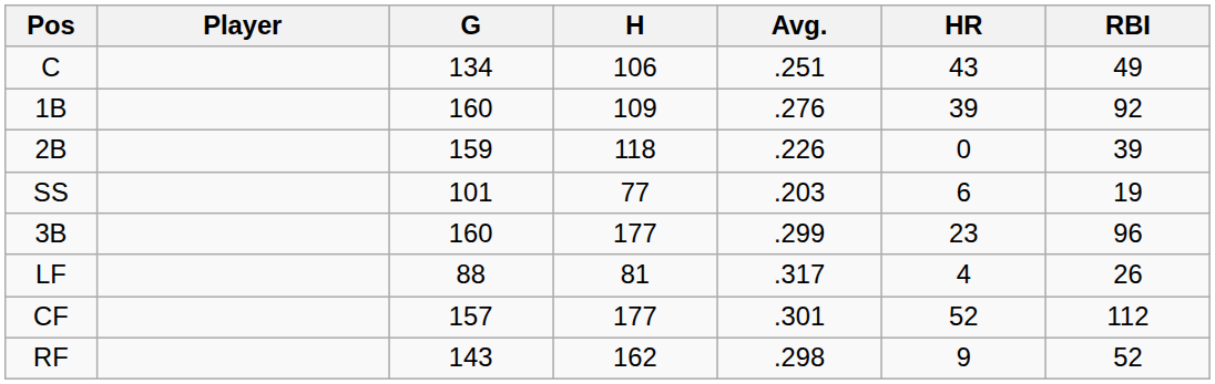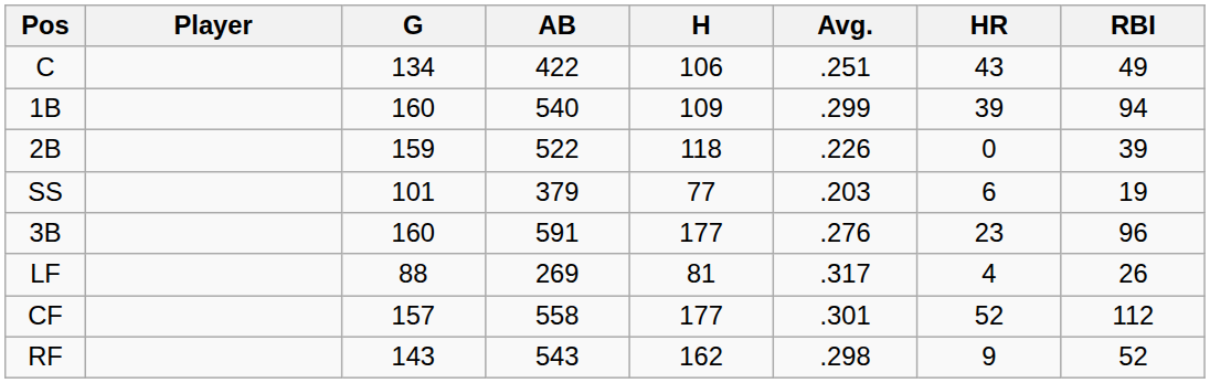 <table class="wikitable sortable">
 <tr>
 <th bgcolor="#DDDDFF" width="5%">Pos</th>
 <th bgcolor="#DDDDFF" width="16%">Player</th>
 <th bgcolor="#DDDDFF" width="9%">G</th>
+<th bgcolor="#DDDDFF" width="9%">AB</th>
 <th bgcolor="#DDDDFF" width="9%">H</th>
 <th bgcolor="#DDDDFF" width="9%">Avg.</th>
 <th bgcolor="#DDDDFF" width="9%">HR</th>
 <th bgcolor="#DDDDFF" width="9%">RBI</th>
 </tr>
 <tr align="center">
 <td>C</td>
 <td></td>
 <td>134</td>
+<td>422</td>
 <td>106</td>
 <td>.251</td>
 <td>43</td>
 <td>49</td>
 </tr>
 <tr align="center">
 <td>1B</td>
 <td></td>
 <td>160</td>
+<td>540</td>
 <td>109</td>
-<td>.276</td>
+<td>.299</td>
 <td>39</td>
-<td>92</td>
+<td>94</td>
 </tr>
 <tr align="center">
 <td>2B</td>
 <td></td>
 <td>159</td>
+<td>522</td>
 <td>118</td>
 <td>.226</td>
 <td>0</td>
 <td>39</td>
 </tr>
 <tr align="center">
 <td>SS</td>
 <td></td>
 <td>101</td>
+<td>379</td>
 <td>77</td>
 <td>.203</td>
 <td>6</td>
 <td>19</td>
 </tr>
 <tr align="center">
 <td>3B</td>
 <td></td>
 <td>160</td>
+<td>591</td>
 <td>177</td>
-<td>.299</td>
+<td>.276</td>
 <td>23</td>
 <td>96</td>
 </tr>
 <tr align="center">
 <td>LF</td>
 <td></td>
 <td>88</td>
+<td>269</td>
 <td>81</td>
 <td>.317</td>
 <td>4</td>
 <td>26</td>
 </tr>
 <tr align="center">
 <td>CF</td>
 <td></td>
 <td>157</td>
+<td>558</td>
 <td>177</td>
 <td>.301</td>
 <td>52</td>
 <td>112</td>
 </tr>
 <tr align="center">
 <td>RF</td>
 <td></td>
 <td>143</td>
+<td>543</td>
 <td>162</td>
 <td>.298</td>
 <td>9</td>
 <td>52</td>
 </tr>
 </table>
